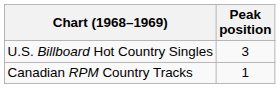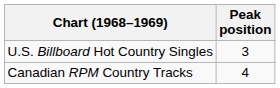 <table class="wikitable sortable">
 <tr>
 <th align="left">Chart (1968–1969)</th>
 <th align="center">Peak<br>position</th>
 </tr>
 <tr>
 <td align="left">U.S. <em>Billboard</em> Hot Country Singles</td>
 <td align="center">3</td>
 </tr>
 <tr>
 <td align="left">Canadian <em>RPM</em> Country Tracks</td>
-<td align="center">1</td>
+<td align="center">4</td>
 </tr>
 </table>
